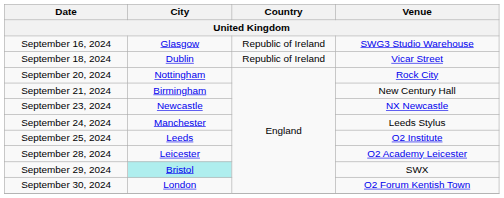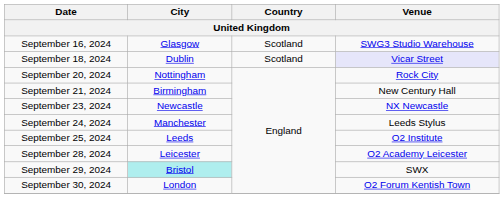 <table class="wikitable plainrowheaders" style="text-align:center;">
 <tr>
 <th scope="col" style="width:12em;">Date</th>
 <th scope="col" style="width:10em;">City</th>
 <th scope="col" style="width:10em;">Country</th>
 <th scope="col" style="width:16em;">Venue</th>
 </tr>
 <tr>
 <th colspan="5">United Kingdom</th>
 </tr>
 <tr>
 <td>September 16, 2024</td>
 <td><a href='#'>Glasgow</a></td>
-<td>Republic of Ireland</td>
+<td>Scotland</td>
 <td><a href='#'>SWG3 Studio Warehouse</a></td>
 </tr>
 <tr>
 <td>September 18, 2024</td>
 <td><a href='#'>Dublin</a></td>
-<td>Republic of Ireland</td>
-<td><a href='#'>Vicar Street</a></td>
+<td>Scotland</td>
+<td style="background: lavender;"><a href='#'>Vicar Street</a></td>
 </tr>
 <tr>
 <td>September 20, 2024</td>
 <td><a href='#'>Nottingham</a></td>
 <td rowspan="8">England</td>
 <td><a href='#'>Rock City</a></td>
 </tr>
 <tr>
 <td>September 21, 2024</td>
 <td><a href='#'>Birmingham</a></td>
 <td>New Century Hall</td>
 </tr>
 <tr>
 <td>September 23, 2024</td>
 <td><a href='#'>Newcastle</a></td>
 <td><a href='#'>NX Newcastle</a></td>
 </tr>
 <tr>
 <td>September 24, 2024</td>
 <td><a href='#'>Manchester</a></td>
 <td>Leeds Stylus</td>
 </tr>
 <tr>
 <td>September 25, 2024</td>
 <td><a href='#'>Leeds</a></td>
 <td><a href='#'>O2 Institute</a></td>
 </tr>
 <tr>
 <td>September 28, 2024</td>
 <td><a href='#'>Leicester</a></td>
 <td><a href='#'>O2 Academy Leicester</a></td>
 </tr>
 <tr>
 <td>September 29, 2024</td>
 <td style="background: paleturquoise;"><a href='#'>Bristol</a></td>
 <td>SWX</td>
 </tr>
 <tr>
 <td>September 30, 2024</td>
 <td><a href='#'>London</a></td>
 <td><a href='#'>O2 Forum Kentish Town</a></td>
 </tr>
 <tr>
 </tr>
 </table>
